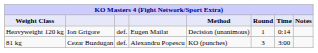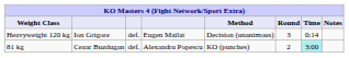 <table class="wikitable" style="font-size: 70%;">
 <tr>
 <th colspan="8" style="background-color: #ccf; color: #000080; text-align: center;"><strong>KO Masters 4 (Fight Network/Sport Extra)</strong></th>
 </tr>
 <tr>
 <th colspan="1" style="background-color: #E6E8FA; color: #000000; text-align: center;">Weight Class</th>
 <th colspan="1" style="background-color: #E6E8FA; color: #000000; text-align: center;"></th>
 <th colspan="1" style="background-color: #E6E8FA; color: #000000; text-align: center;"></th>
 <th colspan="1" style="background-color: #E6E8FA; color: #000000; text-align: center;"></th>
 <th colspan="1" style="background-color: #E6E8FA; color: #000000; text-align: center;">Method</th>
 <th colspan="1" style="background-color: #E6E8FA; color: #000000; text-align: center;">Round</th>
 <th colspan="1" style="background-color: #E6E8FA; color: #000000; text-align: center;">Time</th>
 <th colspan="1" style="background-color: #E6E8FA; color: #000000; text-align: center;">Notes</th>
 </tr>
 <tr>
 <td>Heavyweight 120 kg</td>
 <td> Ion Grigore</td>
 <td align=center>def.</td>
 <td> Eugen Mailat</td>
 <td>Decision (unanimous)</td>
-<td align=center>1</td>
+<td align=center>3</td>
 <td align=center>0:14</td>
 <td></td>
 </tr>
 <tr>
 <td>81 kg</td>
 <td> Cezar Buzdugan</td>
 <td align=center>def.</td>
 <td> Alexandru Popescu</td>
 <td>KO (punches)</td>
-<td align=center>3</td>
-<td align=center>3:00</td>
+<td align=center>2</td>
+<td align=center style="background: paleturquoise;">3:00</td>
 <td></td>
 </tr>
 </table>
